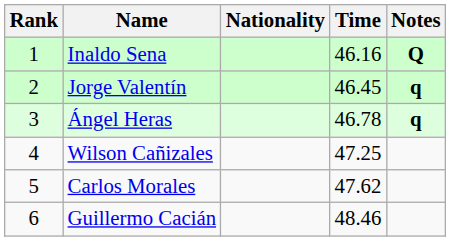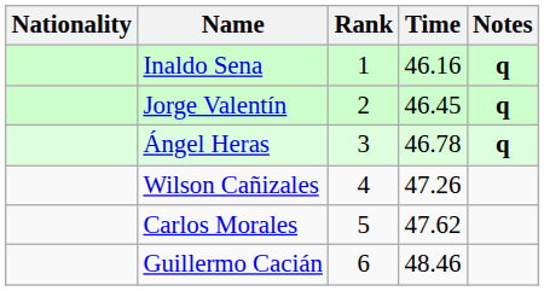 <table class="wikitable sortable" style="text-align:center">
 <tr>
+<th>Nationality</th>
+<th>Name</th>
 <th>Rank</th>
-<th>Name</th>
-<th>Nationality</th>
 <th>Time</th>
 <th>Notes</th>
 </tr>
 <tr bgcolor=ccffcc>
+<td align=left></td>
+<td align=left><a href='#'>Inaldo Sena</a></td>
 <td align=center>1</td>
-<td align=left><a href='#'>Inaldo Sena</a></td>
-<td align=left></td>
 <td>46.16</td>
-<td><strong>Q</strong></td>
+<td><strong>q</strong></td>
 </tr>
 <tr bgcolor=ccffcc>
+<td align=left></td>
+<td align=left><a href='#'>Jorge Valentín</a></td>
 <td align=center>2</td>
-<td align=left><a href='#'>Jorge Valentín</a></td>
-<td align=left></td>
 <td>46.45</td>
 <td><strong>q</strong></td>
 </tr>
 <tr bgcolor=ddffdd>
+<td align=left></td>
+<td align=left><a href='#'>Ángel Heras</a></td>
 <td align=center>3</td>
-<td align=left><a href='#'>Ángel Heras</a></td>
-<td align=left></td>
 <td>46.78</td>
 <td><strong>q</strong></td>
 </tr>
 <tr>
+<td align=left></td>
+<td align=left><a href='#'>Wilson Cañizales</a></td>
 <td align=center>4</td>
-<td align=left><a href='#'>Wilson Cañizales</a></td>
-<td align=left></td>
-<td>47.25</td>
+<td>47.26</td>
 <td></td>
 </tr>
 <tr>
+<td align=left></td>
+<td align=left><a href='#'>Carlos Morales</a></td>
 <td align=center>5</td>
-<td align=left><a href='#'>Carlos Morales</a></td>
-<td align=left></td>
 <td>47.62</td>
 <td></td>
 </tr>
 <tr>
+<td align=left></td>
+<td align=left><a href='#'>Guillermo Cacián</a></td>
 <td align=center>6</td>
-<td align=left><a href='#'>Guillermo Cacián</a></td>
-<td align=left></td>
 <td>48.46</td>
 <td></td>
 </tr>
 </table>
